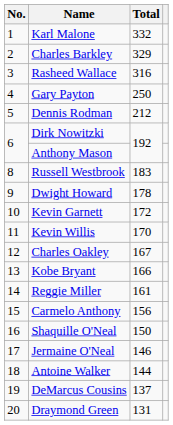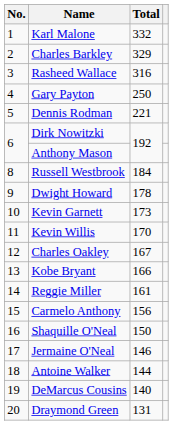 <table class="wikitable sortable">
 <tr>
 <th>No.</th>
 <th>Name</th>
 <th>Total</th>
 <th class="unsortable"></th>
 </tr>
 <tr>
 <td>1</td>
 <td><a href='#'>Karl Malone</a></td>
 <td>332</td>
 <td></td>
 </tr>
 <tr>
 <td>2</td>
 <td><a href='#'>Charles Barkley</a></td>
 <td>329</td>
 <td></td>
 </tr>
 <tr>
 <td>3</td>
 <td><a href='#'>Rasheed Wallace</a></td>
 <td>316</td>
 <td></td>
 </tr>
 <tr>
 <td>4</td>
 <td><a href='#'>Gary Payton</a></td>
 <td>250</td>
 <td></td>
 </tr>
 <tr>
 <td>5</td>
 <td><a href='#'>Dennis Rodman</a></td>
-<td>212</td>
+<td>221</td>
 <td></td>
 </tr>
 <tr>
 <td rowspan=2>6</td>
 <td><a href='#'>Dirk Nowitzki</a></td>
 <td rowspan=2>192</td>
 <td></td>
 </tr>
 <tr>
 <td><a href='#'>Anthony Mason</a></td>
 <td></td>
 </tr>
 <tr>
 <td>8</td>
 <td><a href='#'>Russell Westbrook</a></td>
-<td>183</td>
+<td>184</td>
 <td></td>
 </tr>
 <tr>
 <td>9</td>
 <td><a href='#'>Dwight Howard</a></td>
 <td>178</td>
 <td></td>
 </tr>
 <tr>
 <td>10</td>
 <td><a href='#'>Kevin Garnett</a></td>
-<td>172</td>
+<td>173</td>
 <td></td>
 </tr>
 <tr>
 <td>11</td>
 <td><a href='#'>Kevin Willis</a></td>
 <td>170</td>
 <td></td>
 </tr>
 <tr>
 <td>12</td>
 <td><a href='#'>Charles Oakley</a></td>
 <td>167</td>
 <td></td>
 </tr>
 <tr>
 <td>13</td>
 <td><a href='#'>Kobe Bryant</a></td>
 <td>166</td>
 <td></td>
 </tr>
 <tr>
 <td>14</td>
 <td><a href='#'>Reggie Miller</a></td>
 <td>161</td>
 <td></td>
 </tr>
 <tr>
 <td>15</td>
 <td><a href='#'>Carmelo Anthony</a></td>
 <td>156</td>
 <td></td>
 </tr>
 <tr>
 <td>16</td>
 <td><a href='#'>Shaquille O'Neal</a></td>
 <td>150</td>
 <td></td>
 </tr>
 <tr>
 <td>17</td>
 <td><a href='#'>Jermaine O'Neal</a></td>
 <td>146</td>
 <td></td>
 </tr>
 <tr>
 <td>18</td>
 <td><a href='#'>Antoine Walker</a></td>
 <td>144</td>
 <td></td>
 </tr>
 <tr>
 <td>19</td>
 <td><a href='#'>DeMarcus Cousins</a></td>
-<td>137</td>
+<td>140</td>
 <td></td>
 </tr>
 <tr>
 <td>20</td>
 <td><a href='#'>Draymond Green</a></td>
 <td>131</td>
 <td></td>
 </tr>
 </table>
